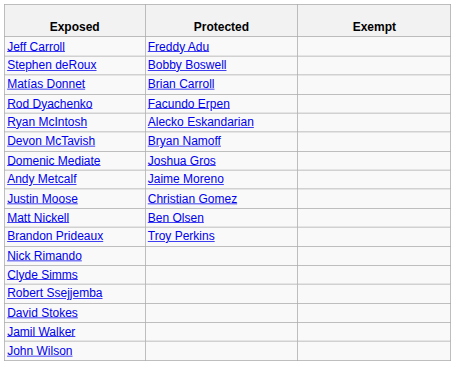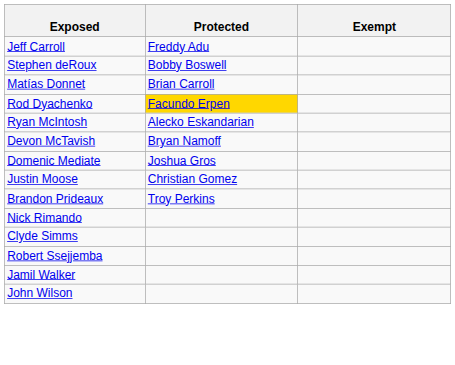 <table class="wikitable">
 <tr>
 <th style="width:23%"><br>Exposed</th>
 <th style="width:25%"><br>Protected</th>
 <th style="width:25%"><br>Exempt</th>
 </tr>
 <tr>
 <td><a href='#'>Jeff Carroll</a></td>
 <td><a href='#'>Freddy Adu</a></td>
 <td></td>
 </tr>
 <tr>
 <td><a href='#'>Stephen deRoux</a></td>
 <td><a href='#'>Bobby Boswell</a></td>
 <td></td>
 </tr>
 <tr>
 <td><a href='#'>Matías Donnet</a></td>
 <td><a href='#'>Brian Carroll</a></td>
 <td></td>
 </tr>
 <tr>
 <td><a href='#'>Rod Dyachenko</a></td>
-<td><a href='#'>Facundo Erpen</a></td>
+<td style="background: gold;"><a href='#'>Facundo Erpen</a></td>
 <td></td>
 </tr>
 <tr>
 <td><a href='#'>Ryan McIntosh</a></td>
 <td><a href='#'>Alecko Eskandarian</a></td>
 <td></td>
 </tr>
 <tr>
 <td><a href='#'>Devon McTavish</a></td>
 <td><a href='#'>Bryan Namoff</a></td>
 <td></td>
 </tr>
 <tr>
 <td><a href='#'>Domenic Mediate</a></td>
 <td><a href='#'>Joshua Gros</a></td>
 <td></td>
 </tr>
 <tr>
-<td><a href='#'>Andy Metcalf</a></td>
-<td><a href='#'>Jaime Moreno</a></td>
-<td></td>
-</tr>
-<tr>
 <td><a href='#'>Justin Moose</a></td>
 <td><a href='#'>Christian Gomez</a></td>
-<td></td>
-</tr>
-<tr>
-<td><a href='#'>Matt Nickell</a></td>
-<td><a href='#'>Ben Olsen</a></td>
 <td></td>
 </tr>
 <tr>
 <td><a href='#'>Brandon Prideaux</a></td>
 <td><a href='#'>Troy Perkins</a></td>
 <td></td>
 </tr>
 <tr>
 <td><a href='#'>Nick Rimando</a></td>
 <td></td>
 <td></td>
 </tr>
 <tr>
 <td><a href='#'>Clyde Simms</a></td>
 <td></td>
 <td></td>
 </tr>
 <tr>
 <td><a href='#'>Robert Ssejjemba</a></td>
 <td></td>
 <td></td>
 </tr>
 <tr>
-<td><a href='#'>David Stokes</a></td>
-<td></td>
-<td></td>
-</tr>
-<tr>
 <td><a href='#'>Jamil Walker</a></td>
 <td></td>
 <td></td>
 </tr>
 <tr>
 <td><a href='#'>John Wilson</a></td>
 <td></td>
 <td></td>
 </tr>
 </table>
